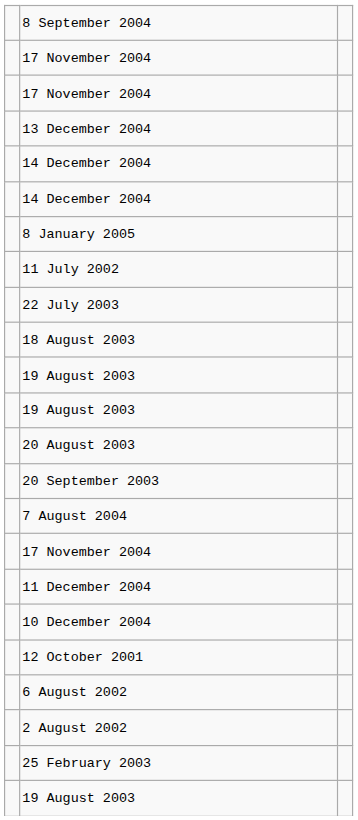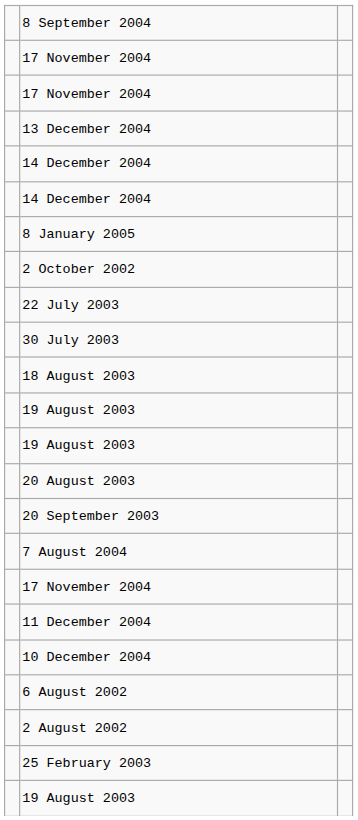 <table class="wikitable" style="font-size: 89%; float: left; width: 26em; margin-right: 1em; height: 700px">
 <tr>
 <td></td>
 <td>8 September 2004</td>
 <td></td>
 </tr>
 <tr>
 <td></td>
 <td>17 November 2004</td>
 <td></td>
 </tr>
 <tr>
 <td></td>
 <td>17 November 2004</td>
 <td></td>
 </tr>
 <tr>
 <td></td>
 <td>13 December 2004</td>
 <td></td>
 </tr>
 <tr>
 <td></td>
 <td>14 December 2004</td>
 <td></td>
 </tr>
 <tr>
 <td></td>
 <td>14 December 2004</td>
 <td></td>
 </tr>
 <tr>
 <td></td>
 <td>8 January 2005</td>
 <td></td>
 </tr>
 <tr>
 <td></td>
-<td>11 July 2002</td>
+<td>2 October 2002</td>
 <td></td>
 </tr>
 <tr>
 <td></td>
 <td>22 July 2003</td>
+<td></td>
+</tr>
+<tr>
+<td></td>
+<td>30 July 2003</td>
 <td></td>
 </tr>
 <tr>
 <td></td>
 <td>18 August 2003</td>
 <td></td>
 </tr>
 <tr>
 <td></td>
 <td>19 August 2003</td>
 <td></td>
 </tr>
 <tr>
 <td></td>
 <td>19 August 2003</td>
 <td></td>
 </tr>
 <tr>
 <td></td>
 <td>20 August 2003</td>
 <td></td>
 </tr>
 <tr>
 <td></td>
 <td>20 September 2003</td>
 <td></td>
 </tr>
 <tr>
 <td></td>
 <td>7 August 2004</td>
 <td></td>
 </tr>
 <tr>
 <td></td>
 <td>17 November 2004</td>
 <td></td>
 </tr>
 <tr>
 <td></td>
 <td>11 December 2004</td>
 <td></td>
 </tr>
 <tr>
 <td></td>
 <td>10 December 2004</td>
 <td></td>
 </tr>
 <tr>
 <td></td>
-<td>12 October 2001</td>
-<td></td>
-</tr>
-<tr>
-<td></td>
 <td>6 August 2002</td>
 <td></td>
 </tr>
 <tr>
 <td></td>
 <td>2 August 2002</td>
 <td></td>
 </tr>
 <tr>
 <td></td>
 <td>25 February 2003</td>
 <td></td>
 </tr>
 <tr>
 <td></td>
 <td>19 August 2003</td>
 <td></td>
 </tr>
 </table>
